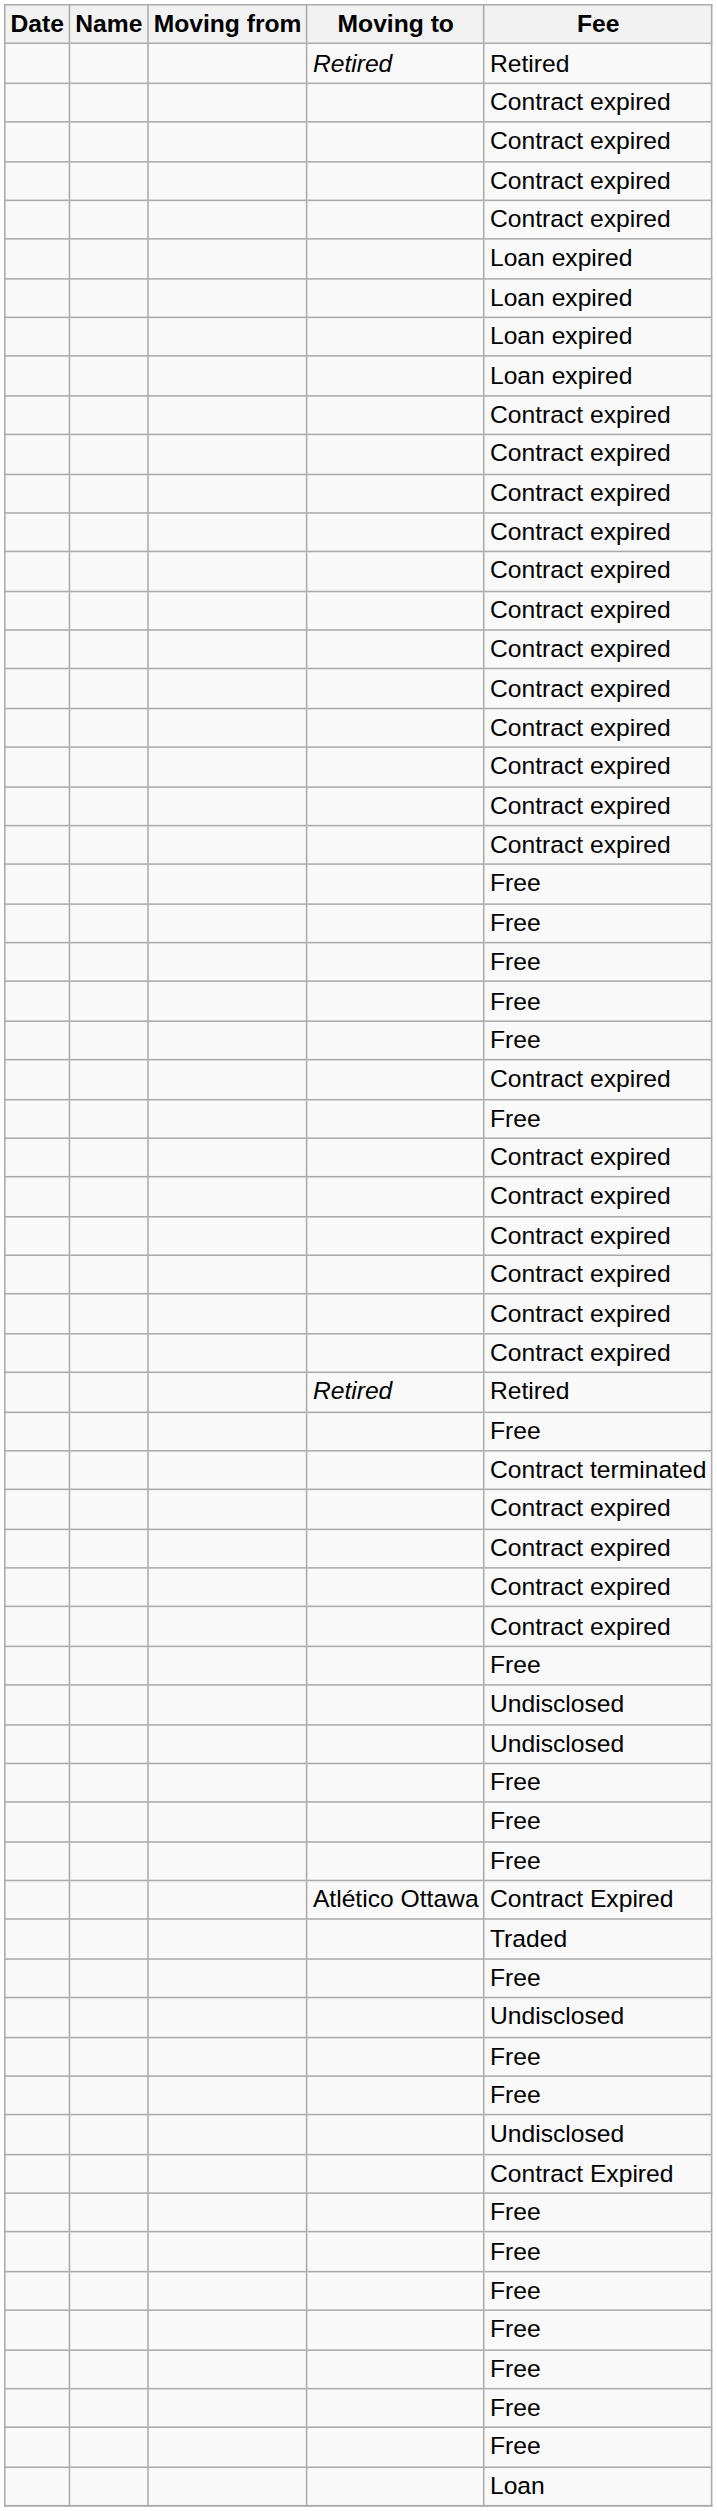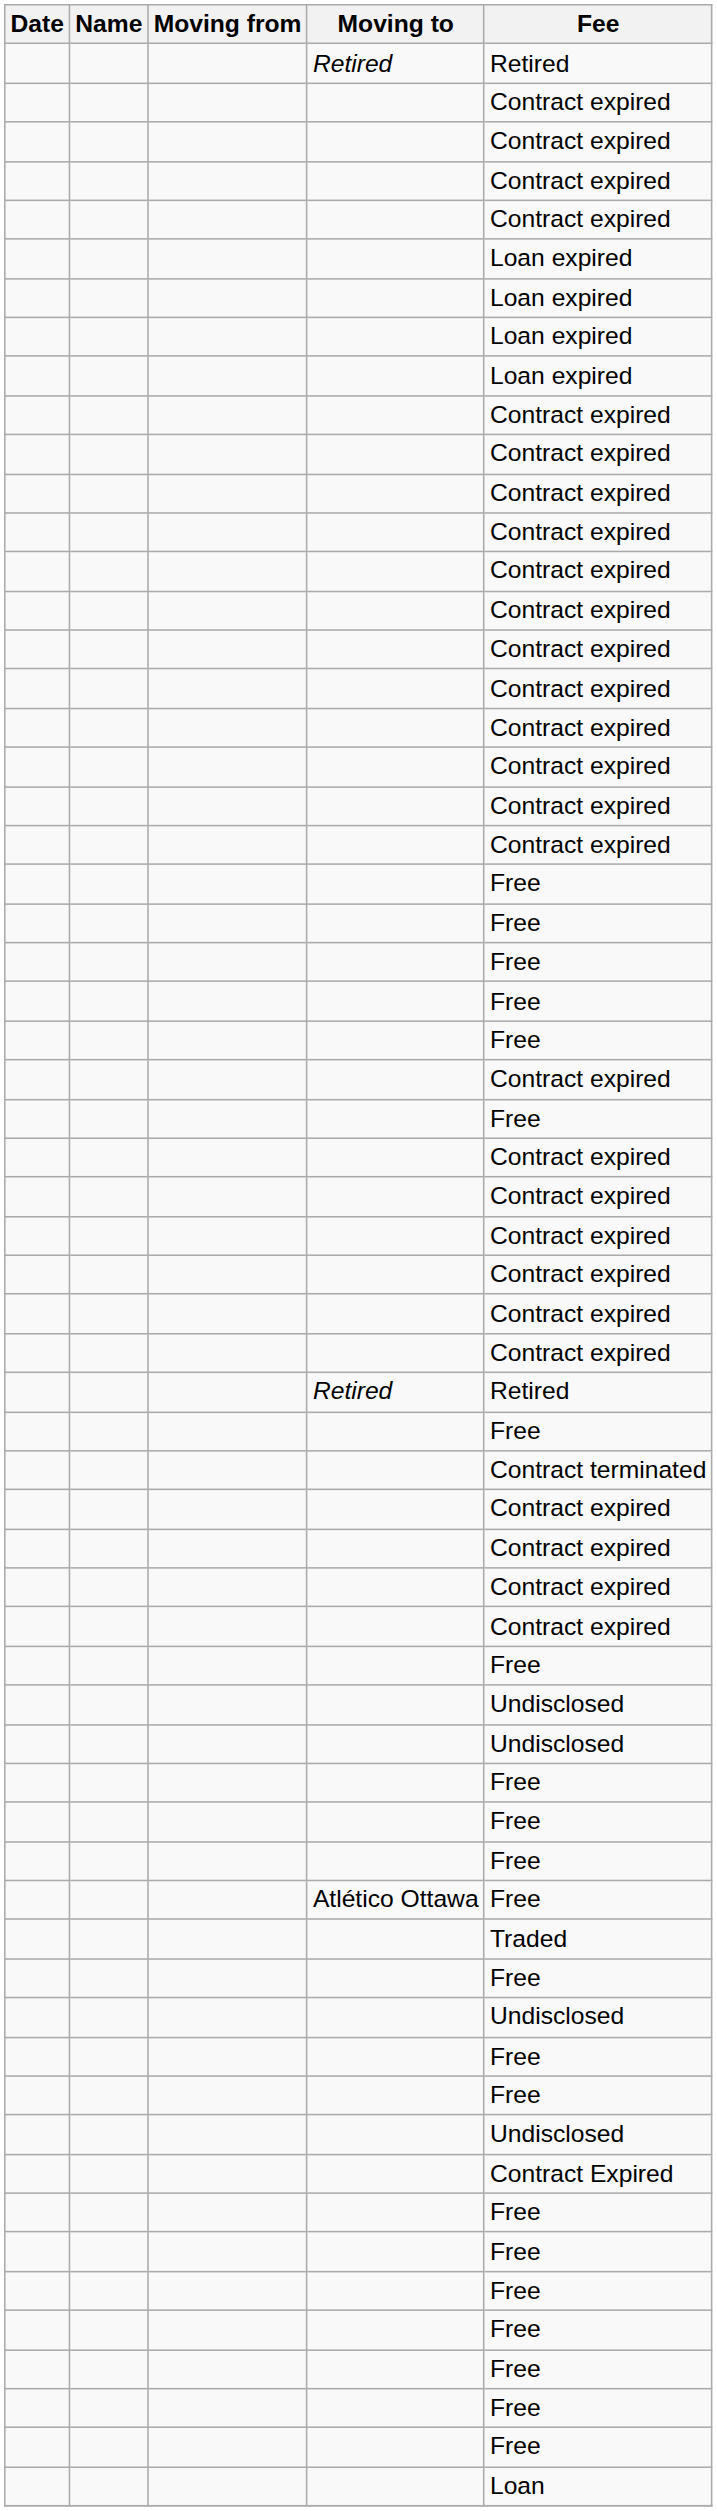 <table class="wikitable sortable">
 <tr>
 <th>Date</th>
 <th>Name</th>
 <th>Moving from</th>
 <th>Moving to</th>
 <th>Fee</th>
 </tr>
 <tr>
 <td></td>
 <td></td>
 <td></td>
 <td><em>Retired</em></td>
 <td>Retired</td>
 </tr>
 <tr>
 <td></td>
 <td></td>
 <td></td>
 <td></td>
 <td>Contract expired</td>
 </tr>
 <tr>
 <td></td>
 <td></td>
 <td></td>
 <td></td>
 <td>Contract expired</td>
 </tr>
 <tr>
 <td></td>
 <td></td>
 <td></td>
 <td></td>
 <td>Contract expired</td>
 </tr>
 <tr>
 <td></td>
 <td></td>
 <td></td>
 <td></td>
 <td>Contract expired</td>
 </tr>
 <tr>
 <td></td>
 <td></td>
 <td></td>
 <td></td>
 <td>Loan expired</td>
 </tr>
 <tr>
 <td></td>
 <td></td>
 <td></td>
 <td></td>
 <td>Loan expired</td>
 </tr>
 <tr>
 <td></td>
 <td></td>
 <td></td>
 <td></td>
 <td>Loan expired</td>
 </tr>
 <tr>
 <td></td>
 <td></td>
 <td></td>
 <td></td>
 <td>Loan expired</td>
 </tr>
 <tr>
 <td></td>
 <td></td>
 <td></td>
 <td></td>
 <td>Contract expired</td>
 </tr>
 <tr>
 <td></td>
 <td></td>
 <td></td>
 <td></td>
 <td>Contract expired</td>
 </tr>
 <tr>
 <td></td>
 <td></td>
 <td></td>
 <td></td>
 <td>Contract expired</td>
 </tr>
 <tr>
 <td></td>
 <td></td>
 <td></td>
 <td></td>
 <td>Contract expired</td>
 </tr>
 <tr>
 <td></td>
 <td></td>
 <td></td>
 <td></td>
 <td>Contract expired</td>
 </tr>
 <tr>
 <td></td>
 <td></td>
 <td></td>
 <td></td>
 <td>Contract expired</td>
 </tr>
 <tr>
 <td></td>
 <td></td>
 <td></td>
 <td></td>
 <td>Contract expired</td>
 </tr>
 <tr>
 <td></td>
 <td></td>
 <td></td>
 <td></td>
 <td>Contract expired</td>
 </tr>
 <tr>
 <td></td>
 <td></td>
 <td></td>
 <td></td>
 <td>Contract expired</td>
 </tr>
 <tr>
 <td></td>
 <td></td>
 <td></td>
 <td></td>
 <td>Contract expired</td>
 </tr>
 <tr>
 <td></td>
 <td></td>
 <td></td>
 <td></td>
 <td>Contract expired</td>
 </tr>
 <tr>
 <td></td>
 <td></td>
 <td></td>
 <td></td>
 <td>Contract expired</td>
 </tr>
 <tr>
 <td></td>
 <td></td>
 <td></td>
 <td></td>
 <td>Free</td>
 </tr>
 <tr>
 <td></td>
 <td></td>
 <td></td>
 <td></td>
 <td>Free</td>
 </tr>
 <tr>
 <td></td>
 <td></td>
 <td></td>
 <td></td>
 <td>Free</td>
 </tr>
 <tr>
 <td></td>
 <td></td>
 <td></td>
 <td></td>
 <td>Free</td>
 </tr>
 <tr>
 <td></td>
 <td></td>
 <td></td>
 <td></td>
 <td>Free</td>
 </tr>
 <tr>
 <td></td>
 <td></td>
 <td></td>
 <td></td>
 <td>Contract expired</td>
 </tr>
 <tr>
 <td></td>
 <td></td>
 <td></td>
 <td></td>
 <td>Free</td>
 </tr>
 <tr>
 <td></td>
 <td></td>
 <td></td>
 <td></td>
 <td>Contract expired</td>
 </tr>
 <tr>
 <td></td>
 <td></td>
 <td></td>
 <td></td>
 <td>Contract expired</td>
 </tr>
 <tr>
 <td></td>
 <td></td>
 <td></td>
 <td></td>
 <td>Contract expired</td>
 </tr>
 <tr>
 <td></td>
 <td></td>
 <td></td>
 <td></td>
 <td>Contract expired</td>
 </tr>
 <tr>
 <td></td>
 <td></td>
 <td></td>
 <td></td>
 <td>Contract expired</td>
 </tr>
 <tr>
 <td></td>
 <td></td>
 <td></td>
 <td></td>
 <td>Contract expired</td>
 </tr>
 <tr>
 <td></td>
 <td></td>
 <td></td>
 <td><em>Retired</em></td>
 <td>Retired</td>
 </tr>
 <tr>
 <td></td>
 <td></td>
 <td></td>
 <td></td>
 <td>Free</td>
 </tr>
 <tr>
 <td></td>
 <td></td>
 <td></td>
 <td></td>
 <td>Contract terminated</td>
 </tr>
 <tr>
 <td></td>
 <td></td>
 <td></td>
 <td></td>
 <td>Contract expired</td>
 </tr>
 <tr>
 <td></td>
 <td></td>
 <td></td>
 <td></td>
 <td>Contract expired</td>
 </tr>
 <tr>
 <td></td>
 <td></td>
 <td></td>
 <td></td>
 <td>Contract expired</td>
 </tr>
 <tr>
 <td></td>
 <td></td>
 <td></td>
 <td></td>
 <td>Contract expired</td>
 </tr>
 <tr>
 <td></td>
 <td></td>
 <td></td>
 <td></td>
 <td>Free</td>
 </tr>
 <tr>
 <td></td>
 <td></td>
 <td></td>
 <td></td>
 <td>Undisclosed</td>
 </tr>
 <tr>
 <td></td>
 <td></td>
 <td></td>
 <td></td>
 <td>Undisclosed</td>
 </tr>
 <tr>
 <td></td>
 <td></td>
 <td></td>
 <td></td>
 <td>Free</td>
 </tr>
 <tr>
 <td></td>
 <td></td>
 <td></td>
 <td></td>
 <td>Free</td>
 </tr>
 <tr>
 <td></td>
 <td></td>
 <td></td>
 <td></td>
 <td>Free</td>
 </tr>
 <tr>
 <td></td>
 <td></td>
 <td></td>
 <td>Atlético Ottawa</td>
-<td>Contract Expired</td>
+<td>Free</td>
 </tr>
 <tr>
 <td></td>
 <td></td>
 <td></td>
 <td></td>
 <td>Traded</td>
 </tr>
 <tr>
 <td></td>
 <td></td>
 <td></td>
 <td></td>
 <td>Free</td>
 </tr>
 <tr>
 <td></td>
 <td></td>
 <td></td>
 <td></td>
 <td>Undisclosed</td>
 </tr>
 <tr>
 <td></td>
 <td></td>
 <td></td>
 <td></td>
 <td>Free</td>
 </tr>
 <tr>
 <td></td>
 <td></td>
 <td></td>
 <td></td>
 <td>Free</td>
 </tr>
 <tr>
 <td></td>
 <td></td>
 <td></td>
 <td></td>
 <td>Undisclosed</td>
 </tr>
 <tr>
 <td></td>
 <td></td>
 <td></td>
 <td></td>
 <td>Contract Expired</td>
 </tr>
 <tr>
 <td></td>
 <td></td>
 <td></td>
 <td></td>
 <td>Free</td>
 </tr>
 <tr>
 <td></td>
 <td></td>
 <td></td>
 <td></td>
 <td>Free</td>
 </tr>
 <tr>
 <td></td>
 <td></td>
 <td></td>
 <td></td>
 <td>Free</td>
 </tr>
 <tr>
 <td></td>
 <td></td>
 <td></td>
 <td></td>
 <td>Free</td>
 </tr>
 <tr>
 <td></td>
 <td></td>
 <td></td>
 <td></td>
 <td>Free</td>
 </tr>
 <tr>
 <td></td>
 <td></td>
 <td></td>
 <td></td>
 <td>Free</td>
 </tr>
 <tr>
 <td></td>
 <td></td>
 <td></td>
 <td></td>
 <td>Free</td>
 </tr>
 <tr>
 <td></td>
 <td></td>
 <td></td>
 <td></td>
 <td>Loan</td>
 </tr>
 <tr>
 </tr>
 </table>
